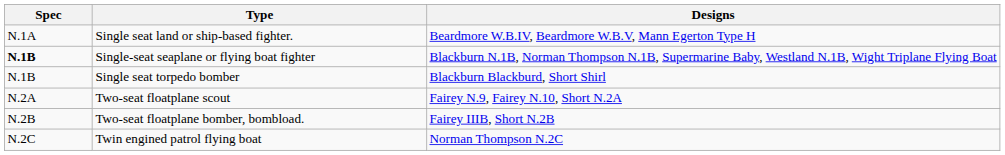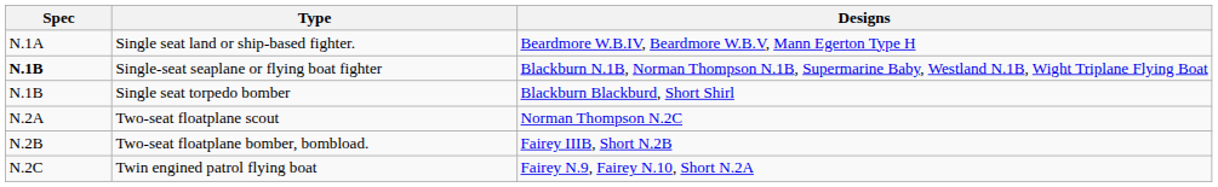 <table class="wikitable">
 <tr>
 <th width=100>Spec</th>
 <th width=400>Type</th>
 <th>Designs</th>
 </tr>
 <tr>
 <td>N.1A</td>
 <td>Single seat land or ship-based fighter.</td>
 <td><a href='#'>Beardmore W.B.IV</a>, <a href='#'>Beardmore W.B.V</a>, <a href='#'>Mann Egerton Type H</a></td>
 </tr>
 <tr>
 <td><strong>N.1B</strong></td>
 <td>Single-seat seaplane or flying boat fighter</td>
 <td><a href='#'>Blackburn N.1B</a>, <a href='#'>Norman Thompson N.1B</a>, <a href='#'>Supermarine Baby</a>, <a href='#'>Westland N.1B</a>, <a href='#'>Wight Triplane Flying Boat</a></td>
 </tr>
 <tr>
 <td>N.1B</td>
 <td>Single seat torpedo bomber</td>
 <td><a href='#'>Blackburn Blackburd</a>, <a href='#'>Short Shirl</a></td>
 </tr>
 <tr>
 <td>N.2A</td>
 <td>Two-seat floatplane scout</td>
-<td><a href='#'>Fairey N.9</a>, <a href='#'>Fairey N.10</a>, <a href='#'>Short N.2A</a></td>
+<td><a href='#'>Norman Thompson N.2C</a></td>
 </tr>
 <tr>
 <td>N.2B</td>
 <td>Two-seat floatplane bomber,  bombload.</td>
 <td><a href='#'>Fairey IIIB</a>, <a href='#'>Short N.2B</a></td>
 </tr>
 <tr>
 <td>N.2C</td>
 <td>Twin engined patrol flying boat</td>
-<td><a href='#'>Norman Thompson N.2C</a></td>
+<td><a href='#'>Fairey N.9</a>, <a href='#'>Fairey N.10</a>, <a href='#'>Short N.2A</a></td>
 </tr>
 </table>
